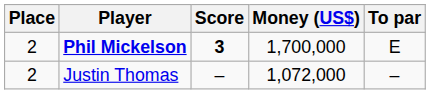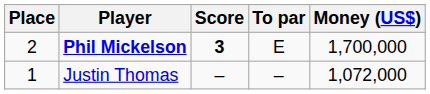 <table class="wikitable">
 <tr>
 <th>Place</th>
 <th>Player</th>
 <th>Score</th>
+<th>To par</th>
 <th>Money (<a href='#'>US$</a>)</th>
-<th>To par</th>
 </tr>
 <tr>
 <td align=center>2</td>
 <td> <strong><a href='#'>Phil Mickelson</a></strong></td>
 <td align=center><strong>3</strong></td>
+<td align=center>E</td>
 <td align=center>1,700,000</td>
-<td align=center>E</td>
 </tr>
 <tr>
-<td align=center>2</td>
+<td align=center>1</td>
 <td> <a href='#'>Justin Thomas</a></td>
 <td align=center>–</td>
+<td align=center>–</td>
 <td align=center>1,072,000</td>
-<td align=center>–</td>
 </tr>
 </table>
